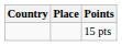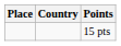 <table class=wikitable>
 <tr>
+<th>Place</th>
 <th>Country</th>
-<th>Place</th>
 <th>Points</th>
 </tr>
 <tr>
+<td align=center></td>
 <td></td>
-<td align=center></td>
 <td>15 pts</td>
 </tr>
 </table>
